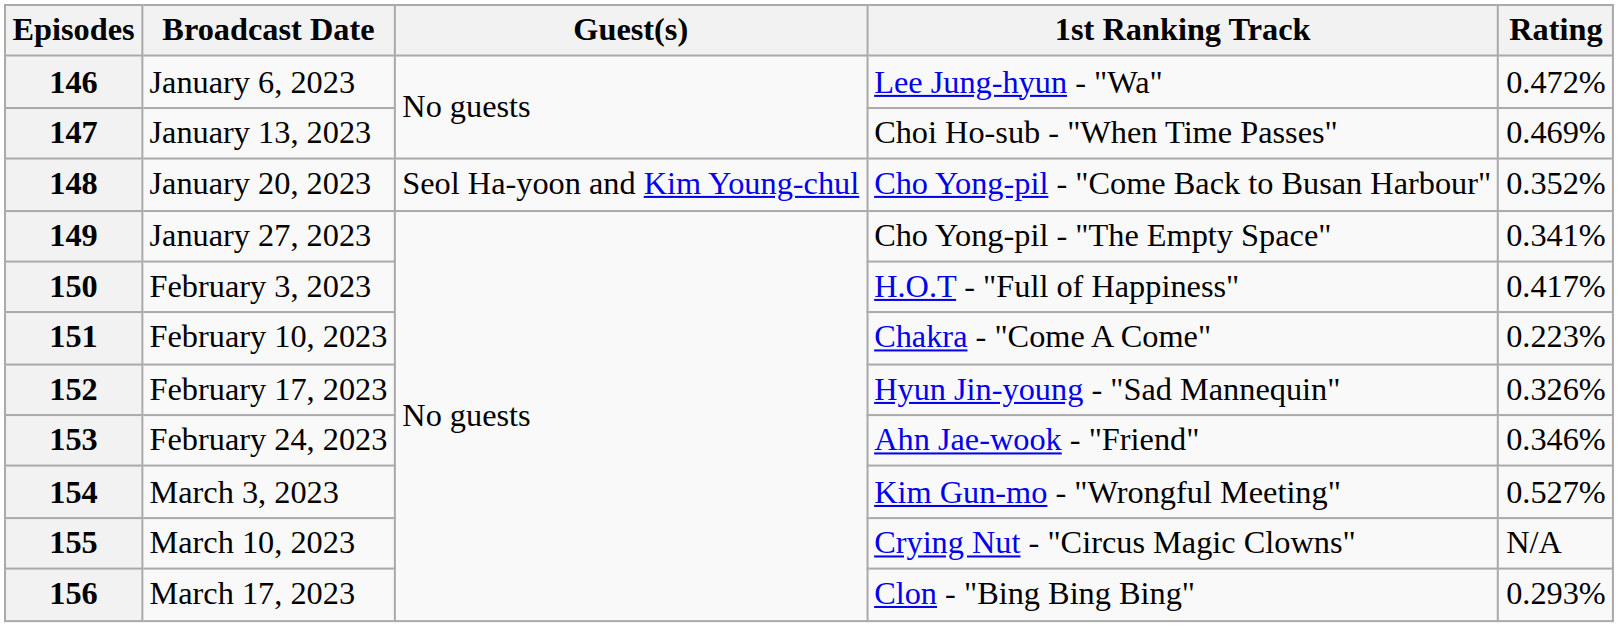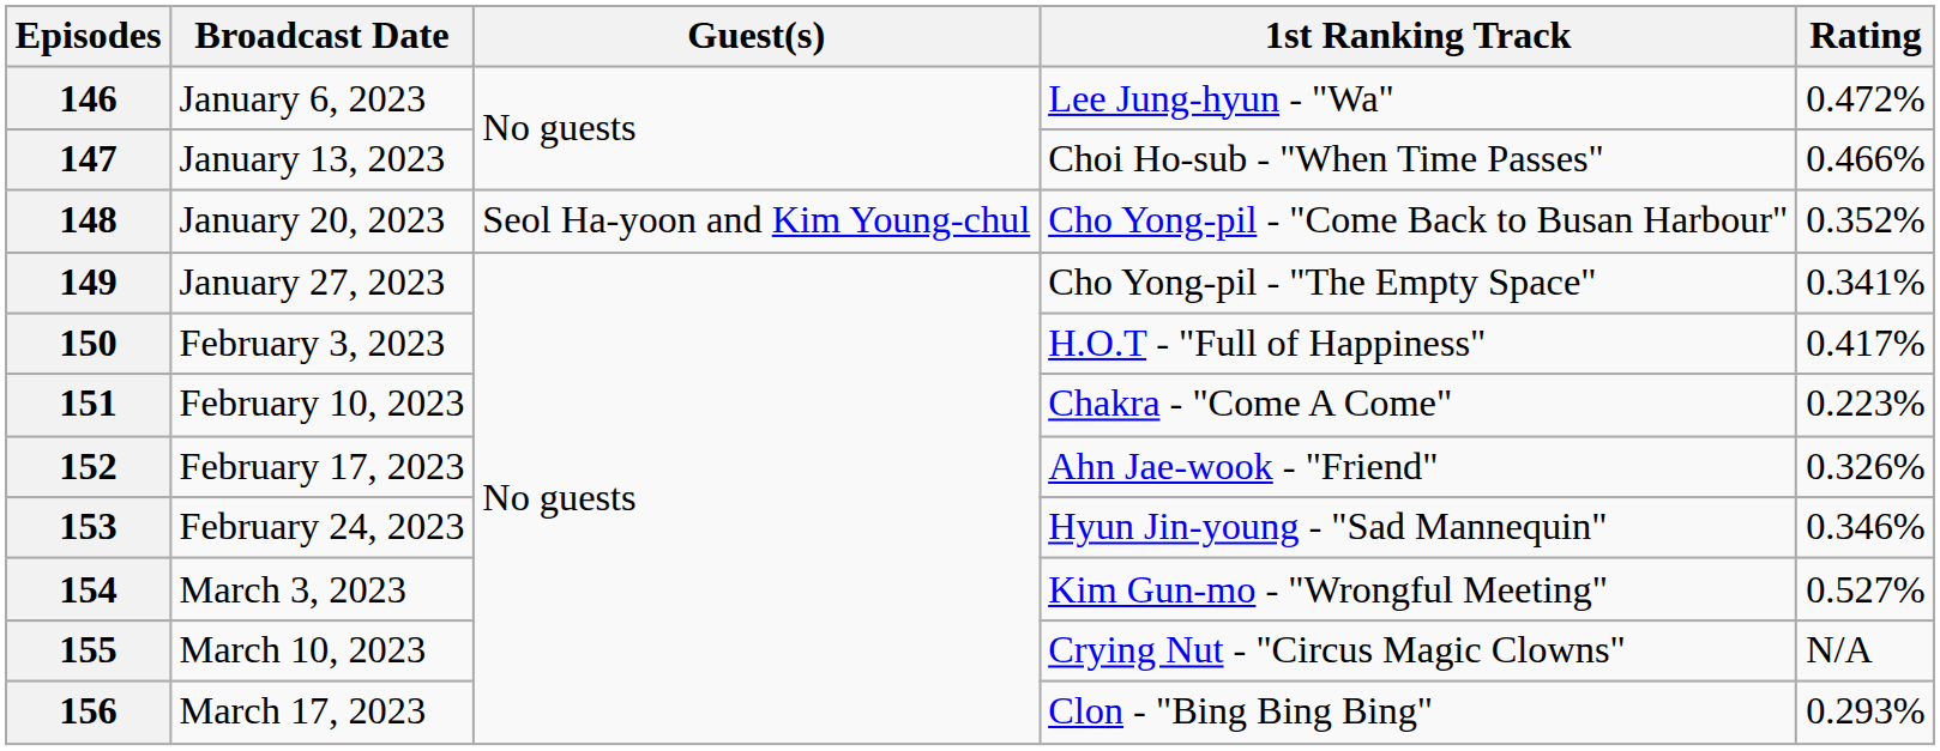 <table class="wikitable">
 <tr>
 <th>Episodes</th>
 <th>Broadcast Date</th>
 <th>Guest(s)</th>
 <th>1st Ranking Track</th>
 <th>Rating</th>
 </tr>
 <tr>
 <th>146</th>
 <td>January 6, 2023</td>
 <td rowspan="2">No guests</td>
 <td><a href='#'>Lee Jung-hyun</a> - "Wa"</td>
 <td>0.472%</td>
 </tr>
 <tr>
 <th>147</th>
 <td>January 13, 2023</td>
 <td>Choi Ho-sub - "When Time Passes"</td>
-<td>0.469%</td>
+<td>0.466%</td>
 </tr>
 <tr>
 <th>148</th>
 <td>January 20, 2023</td>
 <td>Seol Ha-yoon and <a href='#'>Kim Young-chul</a></td>
 <td><a href='#'>Cho Yong-pil</a> - "Come Back to Busan Harbour"</td>
 <td>0.352%</td>
 </tr>
 <tr>
 <th>149</th>
 <td>January 27, 2023</td>
 <td rowspan="8">No guests</td>
 <td>Cho Yong-pil - "The Empty Space"</td>
 <td>0.341%</td>
 </tr>
 <tr>
 <th>150</th>
 <td>February 3, 2023</td>
 <td><a href='#'>H.O.T</a> - "Full of Happiness"</td>
 <td>0.417%</td>
 </tr>
 <tr>
 <th>151</th>
 <td>February 10, 2023</td>
 <td><a href='#'>Chakra</a> - "Come A Come"</td>
 <td>0.223%</td>
 </tr>
 <tr>
 <th>152</th>
 <td>February 17, 2023</td>
-<td><a href='#'>Hyun Jin-young</a> - "Sad Mannequin"</td>
+<td><a href='#'>Ahn Jae-wook</a> - "Friend"</td>
 <td>0.326%</td>
 </tr>
 <tr>
 <th>153</th>
 <td>February 24, 2023</td>
-<td><a href='#'>Ahn Jae-wook</a> - "Friend"</td>
+<td><a href='#'>Hyun Jin-young</a> - "Sad Mannequin"</td>
 <td>0.346%</td>
 </tr>
 <tr>
 <th>154</th>
 <td>March 3, 2023</td>
 <td><a href='#'>Kim Gun-mo</a> - "Wrongful Meeting"</td>
 <td>0.527%</td>
 </tr>
 <tr>
 <th>155</th>
 <td>March 10, 2023</td>
 <td><a href='#'>Crying Nut</a> - "Circus Magic Clowns"</td>
 <td>N/A</td>
 </tr>
 <tr>
 <th>156</th>
 <td>March 17, 2023</td>
 <td><a href='#'>Clon</a> - "Bing Bing Bing"</td>
 <td>0.293%</td>
 </tr>
 </table>
